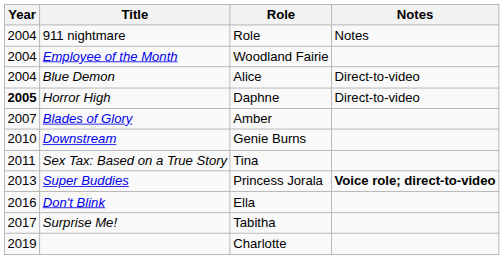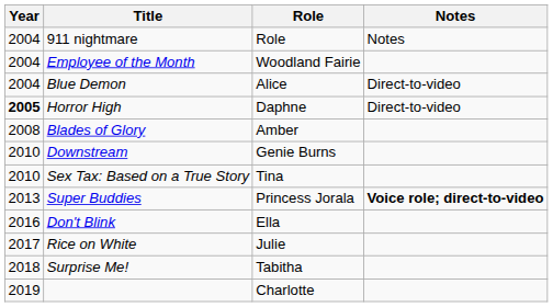 <table class="wikitable sortable">
 <tr>
 <th>Year</th>
 <th>Title</th>
 <th>Role</th>
 <th class="unsortable">Notes</th>
 </tr>
 <tr>
 <td>2004</td>
 <td>911 nightmare</td>
 <td>Role</td>
 <td class="unsortable">Notes</td>
 </tr>
 <tr>
 <td>2004</td>
 <td><em><a href='#'>Employee of the Month</a></em></td>
 <td>Woodland Fairie</td>
 <td></td>
 </tr>
 <tr>
 <td>2004</td>
 <td><em>Blue Demon</em></td>
 <td>Alice</td>
 <td>Direct-to-video</td>
 </tr>
 <tr>
 <td><strong>2005</strong></td>
 <td><em>Horror High</em></td>
 <td>Daphne</td>
 <td>Direct-to-video</td>
 </tr>
 <tr>
-<td>2007</td>
+<td>2008</td>
 <td><em><a href='#'>Blades of Glory</a></em></td>
 <td>Amber</td>
 <td></td>
 </tr>
 <tr>
 <td>2010</td>
 <td><em><a href='#'>Downstream</a></em></td>
 <td>Genie Burns</td>
 <td></td>
 </tr>
 <tr>
-<td>2011</td>
+<td>2010</td>
 <td><em>Sex Tax: Based on a True Story</em></td>
 <td>Tina</td>
 <td></td>
 </tr>
 <tr>
 <td>2013</td>
 <td><em><a href='#'>Super Buddies</a></em></td>
 <td>Princess Jorala</td>
 <td><strong>Voice role; direct-to-video</strong></td>
 </tr>
 <tr>
 <td>2016</td>
 <td><em><a href='#'>Don't Blink</a></em></td>
 <td>Ella</td>
 <td></td>
 </tr>
 <tr>
 <td>2017</td>
+<td><em>Rice on White</em></td>
+<td>Julie</td>
+<td></td>
+</tr>
+<tr>
+<td>2018</td>
 <td><em>Surprise Me!</em></td>
 <td>Tabitha</td>
 <td></td>
 </tr>
 <tr>
 <td>2019</td>
 <td><em></em></td>
 <td>Charlotte</td>
 <td></td>
 </tr>
 </table>
